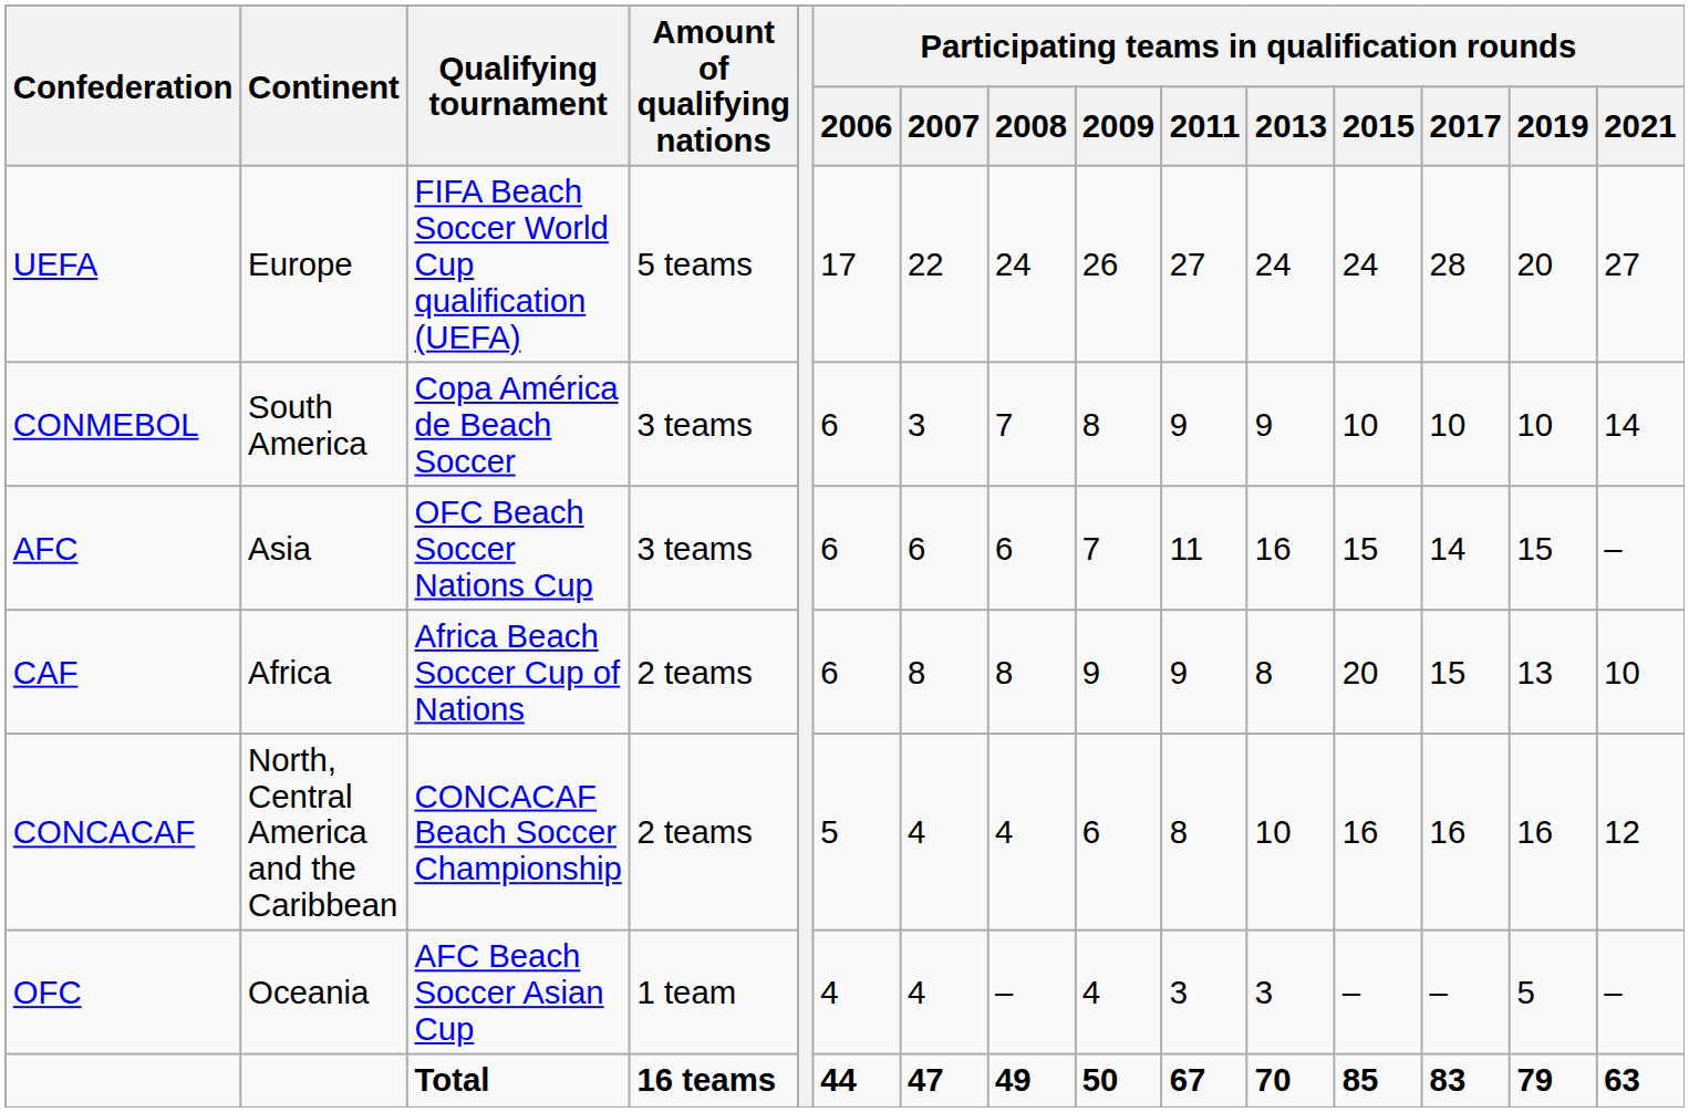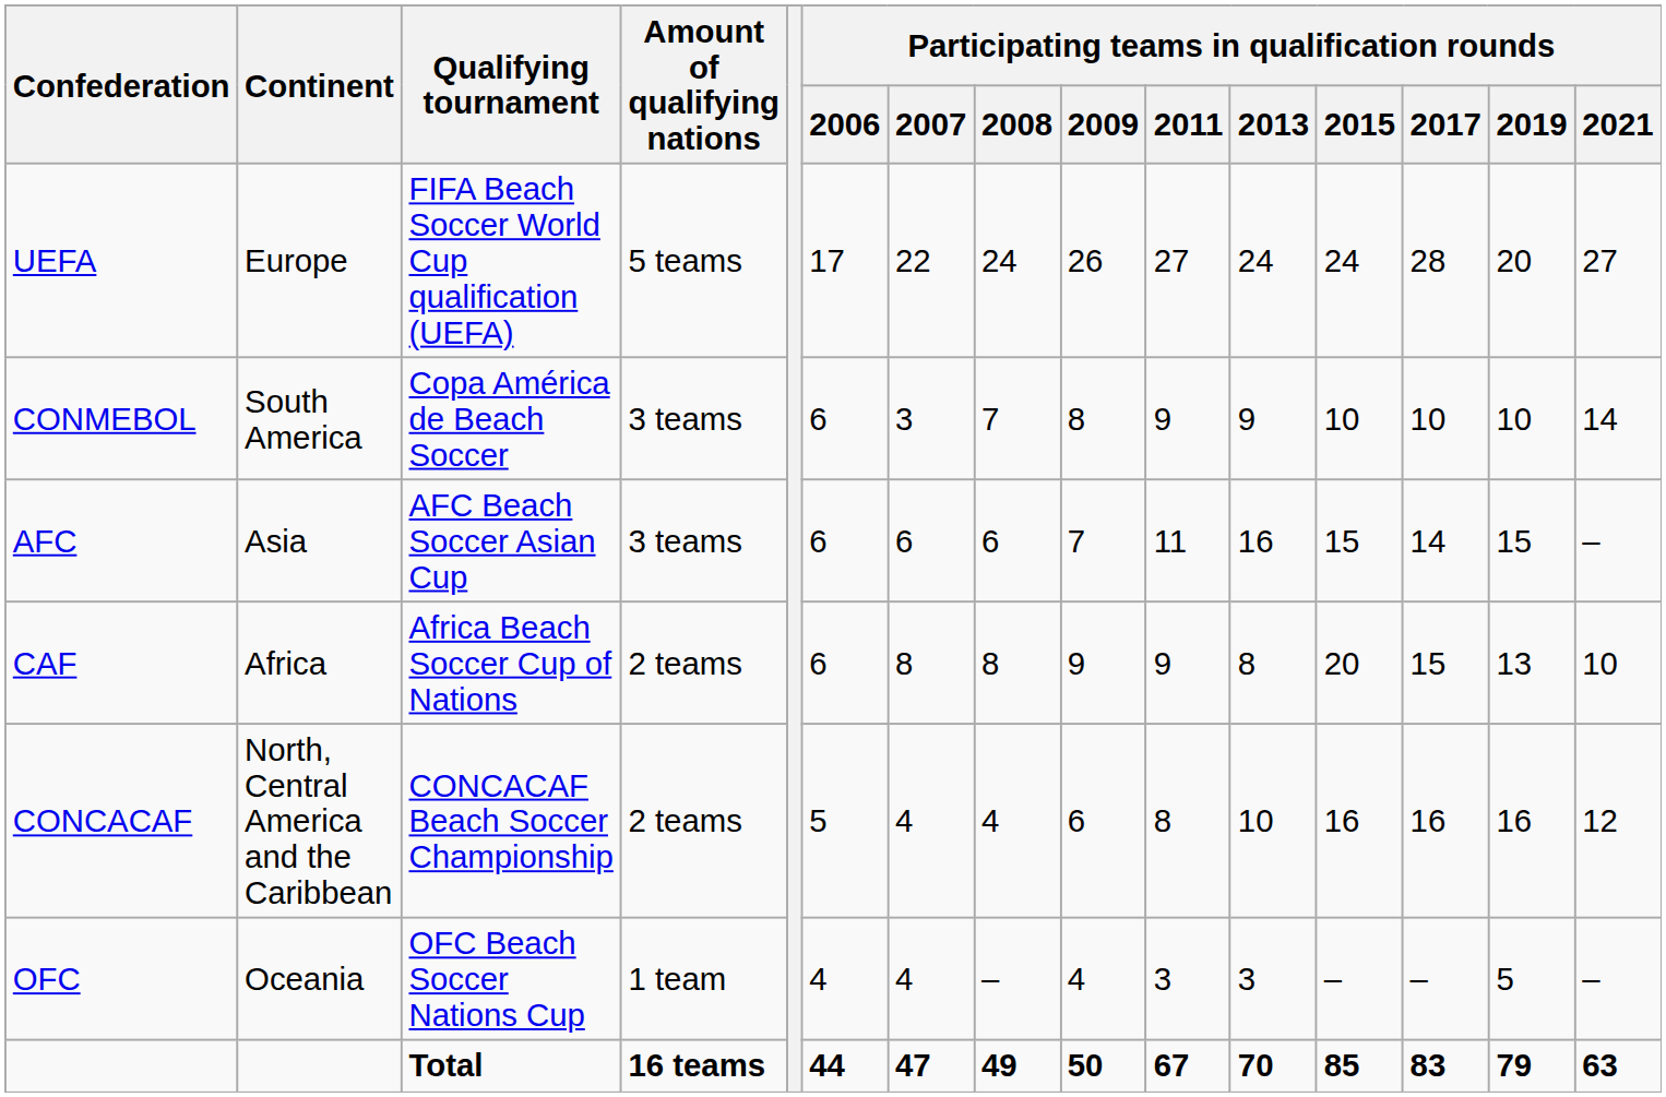 <table class="wikitable" center style="font-size:95%">
 <tr>
 <th rowspan=2>Confederation</th>
 <th rowspan=2>Continent</th>
 <th rowspan=2>Qualifying tournament</th>
 <th rowspan=2 width=150>Amount of qualifying nations</th>
 <th rowspan=9></th>
 <th colspan=10>Participating teams in qualification rounds</th>
 </tr>
 <tr>
 <th>2006</th>
 <th>2007</th>
 <th>2008</th>
 <th>2009</th>
 <th>2011</th>
 <th>2013</th>
 <th>2015</th>
 <th>2017</th>
 <th>2019</th>
 <th>2021</th>
 </tr>
 <tr>
 <td><a href='#'>UEFA</a></td>
 <td>Europe</td>
 <td><a href='#'>FIFA Beach Soccer World Cup qualification (UEFA)</a></td>
 <td>5 teams</td>
 <td>17</td>
 <td>22</td>
 <td>24</td>
 <td>26</td>
 <td>27</td>
 <td>24</td>
 <td>24</td>
 <td>28</td>
 <td>20</td>
 <td>27</td>
 </tr>
 <tr>
 <td><a href='#'>CONMEBOL</a></td>
 <td>South America</td>
 <td><a href='#'>Copa América de Beach Soccer</a></td>
 <td>3 teams</td>
 <td>6</td>
 <td>3</td>
 <td>7</td>
 <td>8</td>
 <td>9</td>
 <td>9</td>
 <td>10</td>
 <td>10</td>
 <td>10</td>
 <td>14</td>
 </tr>
 <tr>
 <td><a href='#'>AFC</a></td>
 <td>Asia</td>
-<td><a href='#'>OFC Beach Soccer Nations Cup</a></td>
+<td><a href='#'>AFC Beach Soccer Asian Cup</a></td>
 <td>3 teams</td>
 <td>6</td>
 <td>6</td>
 <td>6</td>
 <td>7</td>
 <td>11</td>
 <td>16</td>
 <td>15</td>
 <td>14</td>
 <td>15</td>
 <td>–</td>
 </tr>
 <tr>
 <td><a href='#'>CAF</a></td>
 <td>Africa</td>
 <td><a href='#'>Africa Beach Soccer Cup of Nations</a></td>
 <td>2 teams</td>
 <td>6</td>
 <td>8</td>
 <td>8</td>
 <td>9</td>
 <td>9</td>
 <td>8</td>
 <td>20</td>
 <td>15</td>
 <td>13</td>
 <td>10</td>
 </tr>
 <tr>
 <td><a href='#'>CONCACAF</a></td>
 <td>North, Central America and the Caribbean</td>
 <td><a href='#'>CONCACAF Beach Soccer Championship</a></td>
 <td>2 teams</td>
 <td>5</td>
 <td>4</td>
 <td>4</td>
 <td>6</td>
 <td>8</td>
 <td>10</td>
 <td>16</td>
 <td>16</td>
 <td>16</td>
 <td>12</td>
 </tr>
 <tr>
 <td><a href='#'>OFC</a></td>
 <td>Oceania</td>
-<td><a href='#'>AFC Beach Soccer Asian Cup</a></td>
+<td><a href='#'>OFC Beach Soccer Nations Cup</a></td>
 <td>1 team</td>
 <td>4</td>
 <td>4</td>
 <td>–</td>
 <td>4</td>
 <td>3</td>
 <td>3</td>
 <td>–</td>
 <td>–</td>
 <td>5</td>
 <td>–</td>
 </tr>
 <tr>
 <td></td>
 <td></td>
 <td><strong>Total</strong></td>
 <td><strong>16 teams</strong></td>
 <td><strong>44</strong></td>
 <td><strong>47</strong></td>
 <td><strong>49</strong></td>
 <td><strong>50</strong></td>
 <td><strong>67</strong></td>
 <td><strong>70</strong></td>
 <td><strong>85</strong></td>
 <td><strong>83</strong></td>
 <td><strong>79</strong></td>
 <td><strong>63</strong></td>
 </tr>
 </table>
